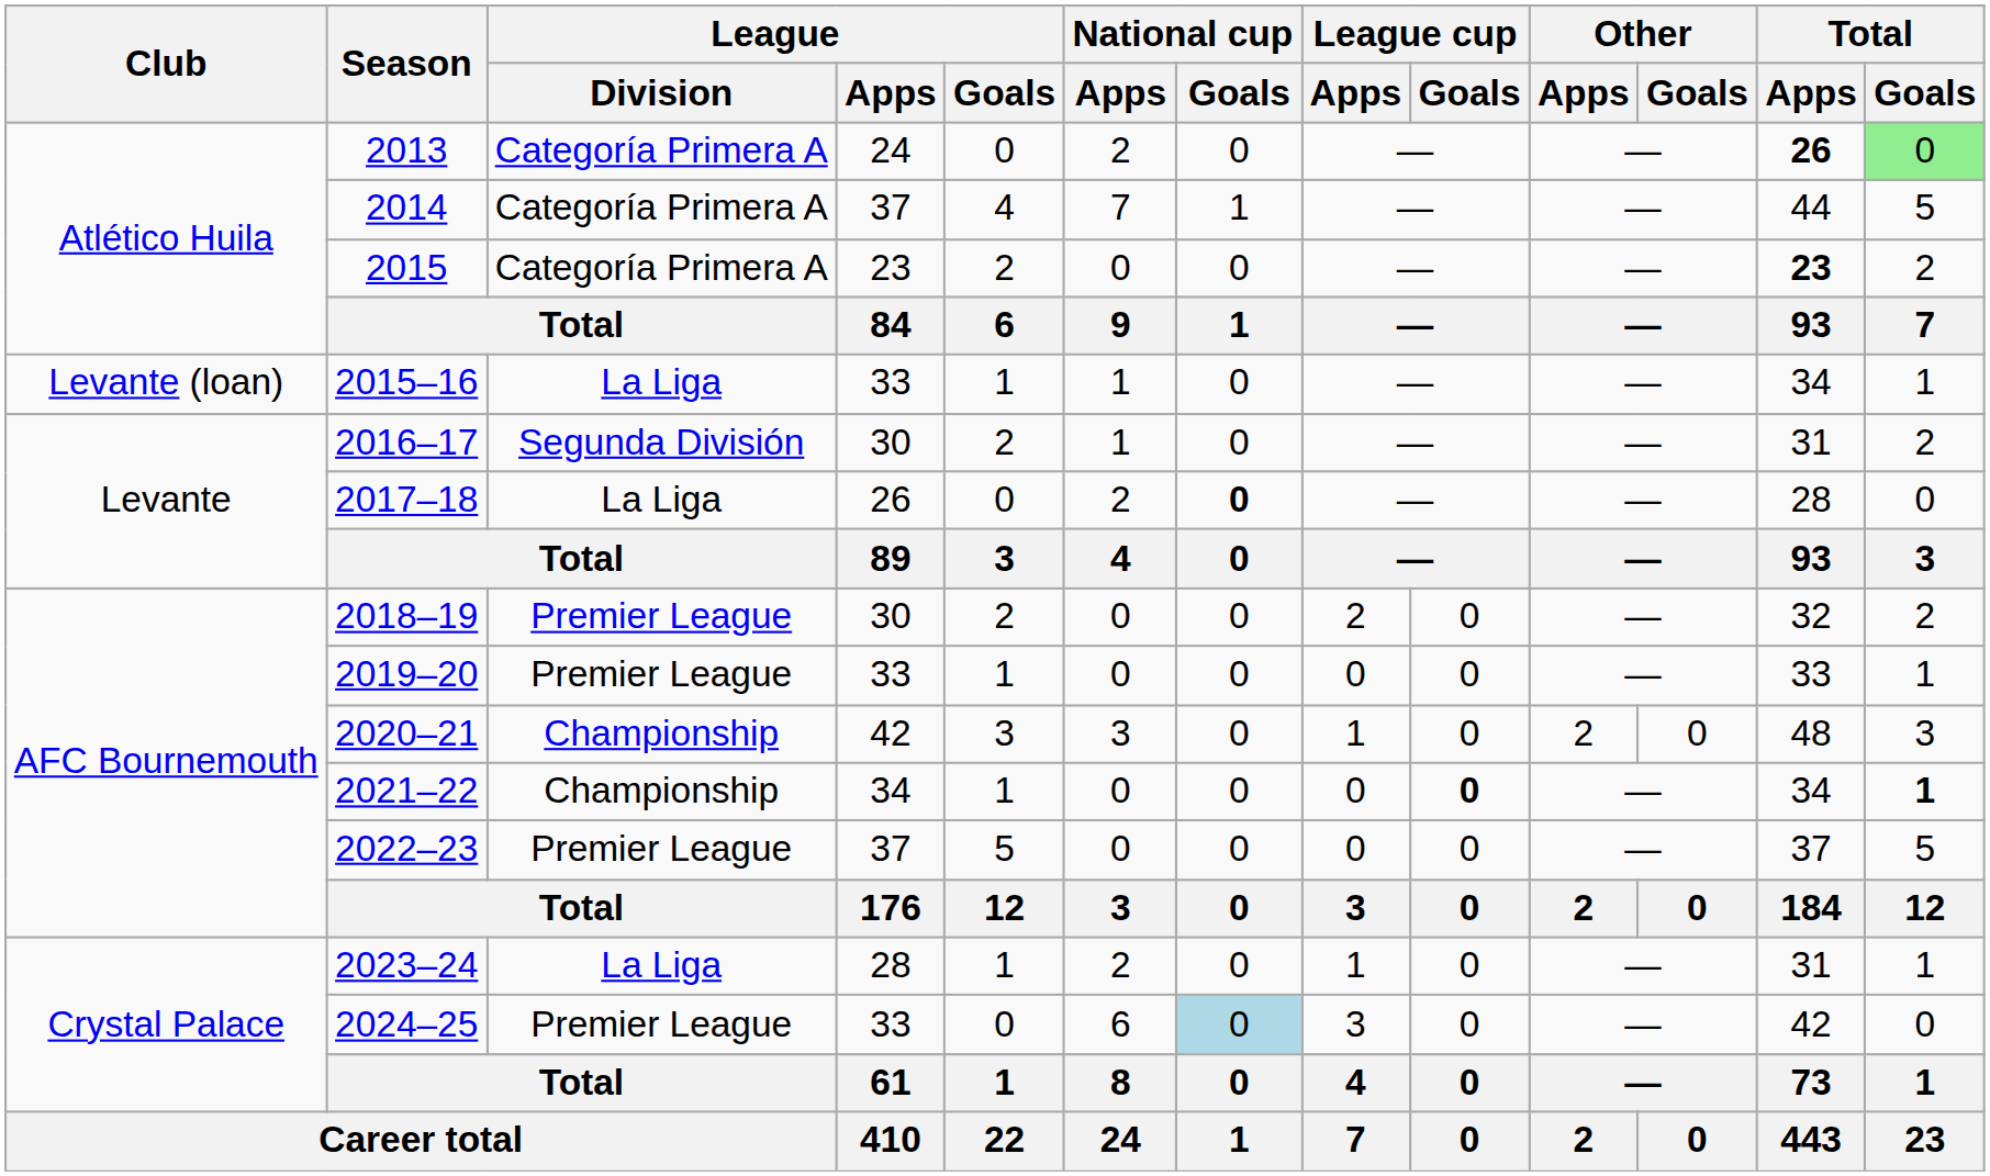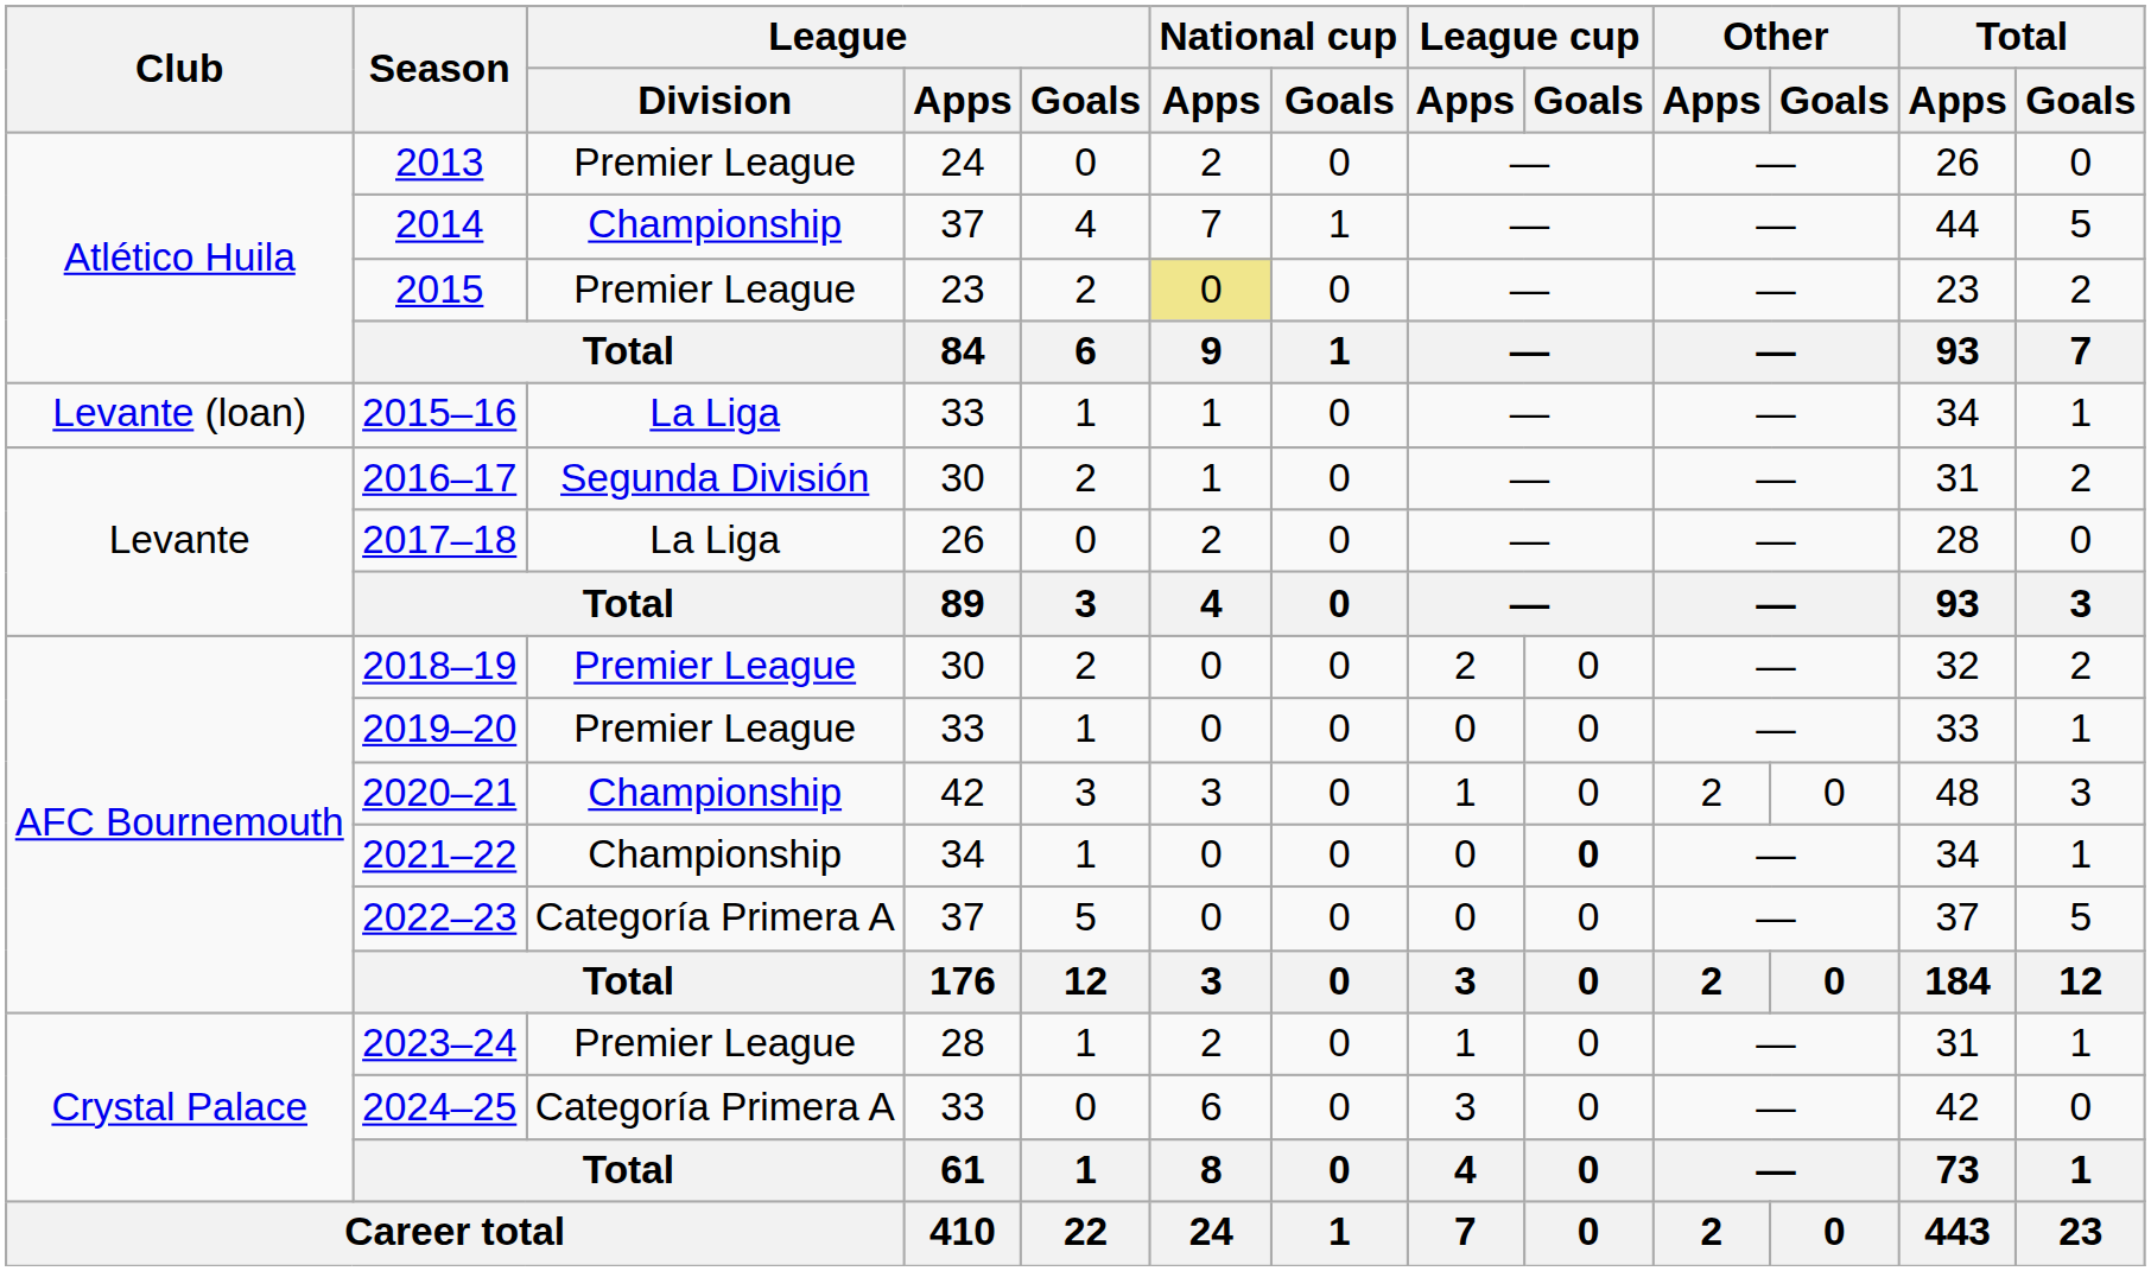 <table class="wikitable" style="text-align:center">
 <tr>
 <th rowspan=2>Club</th>
 <th rowspan=2>Season</th>
 <th colspan=3>League</th>
 <th colspan=2>National cup</th>
 <th colspan=2>League cup</th>
 <th colspan=2>Other</th>
 <th colspan=2>Total</th>
 </tr>
 <tr>
 <th>Division</th>
 <th>Apps</th>
 <th>Goals</th>
 <th>Apps</th>
 <th>Goals</th>
 <th>Apps</th>
 <th>Goals</th>
 <th>Apps</th>
 <th>Goals</th>
 <th>Apps</th>
 <th>Goals</th>
 </tr>
 <tr>
 <td rowspan=4><a href='#'>Atlético Huila</a></td>
 <td><a href='#'>2013</a></td>
-<td><a href='#'>Categoría Primera A</a></td>
+<td>Premier League</td>
 <td>24</td>
 <td>0</td>
 <td>2</td>
 <td>0</td>
 <td colspan=2>—</td>
 <td colspan=2>—</td>
-<td><strong>26</strong></td>
-<td style="background: lightgreen;">0</td>
+<td>26</td>
+<td>0</td>
 </tr>
 <tr>
 <td><a href='#'>2014</a></td>
-<td>Categoría Primera A</td>
+<td><a href='#'>Championship</a></td>
 <td>37</td>
 <td>4</td>
 <td>7</td>
 <td>1</td>
 <td colspan=2>—</td>
 <td colspan=2>—</td>
 <td>44</td>
 <td>5</td>
 </tr>
 <tr>
 <td><a href='#'>2015</a></td>
-<td>Categoría Primera A</td>
+<td>Premier League</td>
 <td>23</td>
 <td>2</td>
-<td>0</td>
+<td style="background: khaki;">0</td>
 <td>0</td>
 <td colspan=2>—</td>
 <td colspan=2>—</td>
-<td><strong>23</strong></td>
+<td>23</td>
 <td>2</td>
 </tr>
 <tr>
 <th colspan=2>Total</th>
 <th>84</th>
 <th>6</th>
 <th>9</th>
 <th>1</th>
 <th colspan=2>—</th>
 <th colspan=2>—</th>
 <th>93</th>
 <th>7</th>
 </tr>
 <tr>
 <td><a href='#'>Levante</a> (loan)</td>
 <td><a href='#'>2015–16</a></td>
 <td><a href='#'>La Liga</a></td>
 <td>33</td>
 <td>1</td>
 <td>1</td>
 <td>0</td>
 <td colspan=2>—</td>
 <td colspan=2>—</td>
 <td>34</td>
 <td>1</td>
 </tr>
 <tr>
 <td rowspan=3>Levante</td>
 <td><a href='#'>2016–17</a></td>
 <td><a href='#'>Segunda División</a></td>
 <td>30</td>
 <td>2</td>
 <td>1</td>
 <td>0</td>
 <td colspan=2>—</td>
 <td colspan=2>—</td>
 <td>31</td>
 <td>2</td>
 </tr>
 <tr>
 <td><a href='#'>2017–18</a></td>
 <td>La Liga</td>
 <td>26</td>
 <td>0</td>
 <td>2</td>
-<td><strong>0</strong></td>
+<td>0</td>
 <td colspan=2>—</td>
 <td colspan=2>—</td>
 <td>28</td>
 <td>0</td>
 </tr>
 <tr>
 <th colspan=2>Total</th>
 <th>89</th>
 <th>3</th>
 <th>4</th>
 <th>0</th>
 <th colspan=2>—</th>
 <th colspan=2>—</th>
 <th>93</th>
 <th>3</th>
 </tr>
 <tr>
 <td rowspan=6><a href='#'>AFC Bournemouth</a></td>
 <td><a href='#'>2018–19</a></td>
 <td><a href='#'>Premier League</a></td>
 <td>30</td>
 <td>2</td>
 <td>0</td>
 <td>0</td>
 <td>2</td>
 <td>0</td>
 <td colspan=2>—</td>
 <td>32</td>
 <td>2</td>
 </tr>
 <tr>
 <td><a href='#'>2019–20</a></td>
 <td>Premier League</td>
 <td>33</td>
 <td>1</td>
 <td>0</td>
 <td>0</td>
 <td>0</td>
 <td>0</td>
 <td colspan=2>—</td>
 <td>33</td>
 <td>1</td>
 </tr>
 <tr>
 <td><a href='#'>2020–21</a></td>
 <td><a href='#'>Championship</a></td>
 <td>42</td>
 <td>3</td>
 <td>3</td>
 <td>0</td>
 <td>1</td>
 <td>0</td>
 <td>2</td>
 <td>0</td>
 <td>48</td>
 <td>3</td>
 </tr>
 <tr>
 <td><a href='#'>2021–22</a></td>
 <td>Championship</td>
 <td>34</td>
 <td>1</td>
 <td>0</td>
 <td>0</td>
 <td>0</td>
 <td><strong>0</strong></td>
 <td colspan=2>—</td>
 <td>34</td>
-<td><strong>1</strong></td>
+<td>1</td>
 </tr>
 <tr>
 <td><a href='#'>2022–23</a></td>
-<td>Premier League</td>
+<td>Categoría Primera A</td>
 <td>37</td>
 <td>5</td>
 <td>0</td>
 <td>0</td>
 <td>0</td>
 <td>0</td>
 <td colspan=2>—</td>
 <td>37</td>
 <td>5</td>
 </tr>
 <tr>
 <th colspan=2>Total</th>
 <th>176</th>
 <th>12</th>
 <th>3</th>
 <th>0</th>
 <th>3</th>
 <th>0</th>
 <th>2</th>
 <th>0</th>
 <th>184</th>
 <th>12</th>
 </tr>
 <tr>
 <td rowspan="3"><a href='#'>Crystal Palace</a></td>
 <td><a href='#'>2023–24</a></td>
-<td><a href='#'>La Liga</a></td>
+<td>Premier League</td>
 <td>28</td>
 <td>1</td>
 <td>2</td>
 <td>0</td>
 <td>1</td>
 <td>0</td>
 <td colspan=2>—</td>
 <td>31</td>
 <td>1</td>
 </tr>
 <tr>
 <td><a href='#'>2024–25</a></td>
-<td>Premier League</td>
+<td>Categoría Primera A</td>
 <td>33</td>
 <td>0</td>
 <td>6</td>
-<td style="background: lightblue;">0</td>
+<td>0</td>
 <td>3</td>
 <td>0</td>
 <td colspan=2>—</td>
 <td>42</td>
 <td>0</td>
 </tr>
 <tr>
 <th colspan="2">Total</th>
 <th>61</th>
 <th>1</th>
 <th>8</th>
 <th>0</th>
 <th>4</th>
 <th>0</th>
 <th colspan=2>—</th>
 <th>73</th>
 <th>1</th>
 </tr>
 <tr>
 <th colspan=3>Career total</th>
 <th>410</th>
 <th>22</th>
 <th>24</th>
 <th>1</th>
 <th>7</th>
 <th>0</th>
 <th>2</th>
 <th>0</th>
 <th>443</th>
 <th>23</th>
 </tr>
 </table>
